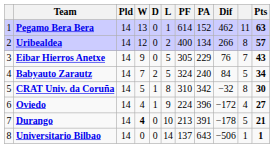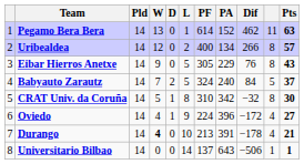 <table class="wikitable sortable" style="text-align: center;">
 <tr>
 <th align="center"></th>
 <th align="center">Team</th>
 <th align="center">Pld</th>
 <th align="center">W</th>
 <th align="center">D</th>
 <th align="center">L</th>
 <th align="center">PF</th>
 <th align="center">PA</th>
 <th align="center">Dif</th>
 <th align="center"></th>
 <th align="center">Pts</th>
 </tr>
 <tr style="background:#ccccff;">
 <td>1</td>
 <td align="left"><strong><a href='#'>Pegamo Bera Bera</a></strong></td>
 <td>14</td>
 <td>13</td>
 <td>0</td>
 <td>1</td>
 <td>614</td>
 <td>152</td>
 <td>462</td>
 <td>11</td>
 <td><strong>63</strong></td>
 </tr>
 <tr style="background:#ccccff;">
 <td>2</td>
 <td align="left"><strong><a href='#'>Uribealdea</a></strong></td>
 <td>14</td>
 <td>12</td>
 <td>0</td>
 <td>2</td>
 <td>400</td>
 <td>134</td>
 <td>266</td>
 <td>8</td>
 <td><strong>57</strong></td>
 </tr>
 <tr>
 <td>3</td>
 <td align="left"><strong><a href='#'>Eibar Hierros Anetxe</a></strong></td>
 <td>14</td>
 <td>9</td>
 <td>0</td>
 <td>5</td>
 <td>305</td>
 <td>229</td>
 <td>76</td>
-<td>7</td>
+<td>8</td>
 <td><strong>43</strong></td>
 </tr>
 <tr>
 <td>4</td>
 <td align="left"><strong><a href='#'>Babyauto Zarautz</a></strong></td>
 <td>14</td>
 <td>7</td>
 <td>2</td>
 <td>5</td>
 <td>324</td>
 <td>240</td>
 <td>84</td>
 <td>5</td>
-<td><strong>34</strong></td>
+<td><strong>37</strong></td>
 </tr>
 <tr>
 <td>5</td>
 <td align="left"><strong><a href='#'>CRAT Univ. da Coruña</a></strong></td>
 <td>14</td>
 <td>5</td>
 <td>1</td>
 <td>8</td>
 <td>310</td>
 <td>342</td>
 <td>−32</td>
 <td>8</td>
 <td><strong>30</strong></td>
 </tr>
 <tr>
 <td>6</td>
 <td align="left"><strong><a href='#'>Oviedo</a></strong></td>
 <td>14</td>
 <td>4</td>
 <td>1</td>
 <td>9</td>
 <td>224</td>
 <td>396</td>
 <td>−172</td>
 <td>4</td>
 <td><strong>27</strong></td>
 </tr>
 <tr>
 <td>7</td>
 <td align="left"><strong><a href='#'>Durango</a></strong></td>
 <td>14</td>
 <td><strong>4</strong></td>
 <td>0</td>
 <td>10</td>
 <td>213</td>
 <td>391</td>
 <td>−178</td>
-<td>5</td>
+<td>4</td>
 <td><strong>21</strong></td>
 </tr>
 <tr>
 <td>8</td>
 <td align="left"><strong><a href='#'>Universitario Bilbao</a></strong></td>
 <td>14</td>
 <td>0</td>
 <td>0</td>
 <td>14</td>
 <td>137</td>
 <td>643</td>
 <td>−506</td>
 <td>1</td>
 <td><strong>1</strong></td>
 </tr>
 </table>
